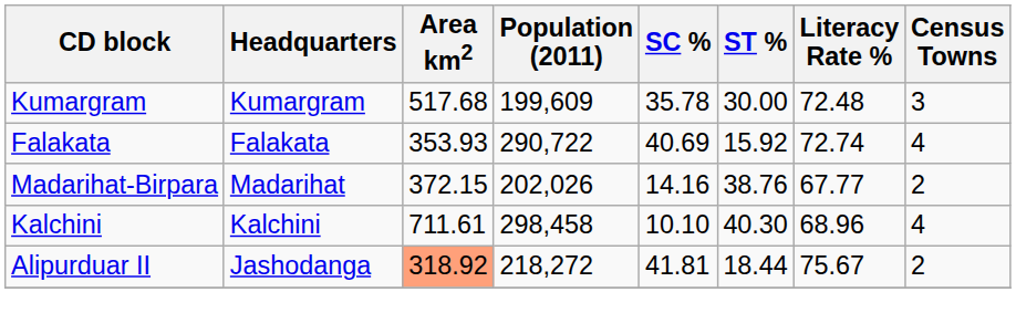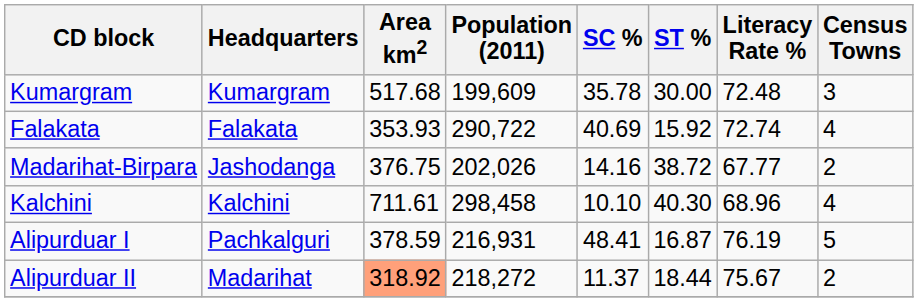 <table class="wikitable sortable">
 <tr>
 <th>CD block</th>
 <th>Headquarters</th>
 <th>Area<br>km<sup>2</sup></th>
 <th>Population<br>(2011)</th>
 <th><a href='#'>SC</a> %</th>
 <th><a href='#'>ST</a> %</th>
 <th>Literacy<br> Rate %</th>
 <th>Census<br>Towns</th>
 </tr>
 <tr>
 <td><a href='#'>Kumargram</a></td>
 <td><a href='#'>Kumargram</a></td>
 <td>517.68</td>
 <td>199,609</td>
 <td>35.78</td>
 <td>30.00</td>
 <td>72.48</td>
 <td>3</td>
 </tr>
 <tr>
 <td><a href='#'>Falakata</a></td>
 <td><a href='#'>Falakata</a></td>
 <td>353.93</td>
 <td>290,722</td>
 <td>40.69</td>
 <td>15.92</td>
 <td>72.74</td>
 <td>4</td>
 </tr>
 <tr>
 <td><a href='#'>Madarihat-Birpara</a></td>
-<td><a href='#'>Madarihat</a></td>
-<td>372.15</td>
+<td><a href='#'>Jashodanga</a></td>
+<td>376.75</td>
 <td>202,026</td>
 <td>14.16</td>
-<td>38.76</td>
+<td>38.72</td>
 <td>67.77</td>
 <td>2</td>
 </tr>
 <tr>
 <td><a href='#'>Kalchini</a></td>
 <td><a href='#'>Kalchini</a></td>
 <td>711.61</td>
 <td>298,458</td>
 <td>10.10</td>
 <td>40.30</td>
 <td>68.96</td>
 <td>4</td>
 </tr>
 <tr>
+<td><a href='#'>Alipurduar I</a></td>
+<td><a href='#'>Pachkalguri</a></td>
+<td>378.59</td>
+<td>216,931</td>
+<td>48.41</td>
+<td>16.87</td>
+<td>76.19</td>
+<td>5</td>
+</tr>
+<tr>
 <td><a href='#'>Alipurduar II</a></td>
-<td><a href='#'>Jashodanga</a></td>
+<td><a href='#'>Madarihat</a></td>
 <td style="background: lightsalmon;">318.92</td>
 <td>218,272</td>
-<td>41.81</td>
+<td>11.37</td>
 <td>18.44</td>
 <td>75.67</td>
 <td>2</td>
 </tr>
 <tr>
 </tr>
 </table>
